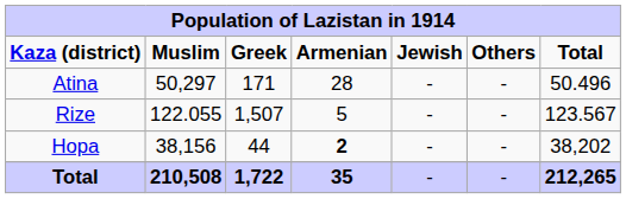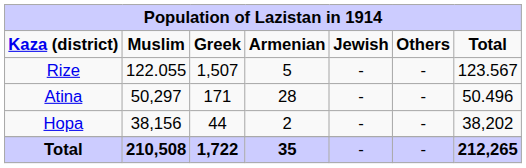 <table class="wikitable" style="font-size:100%;width:80;text-align:center;">
 <tr>
 <th colspan="7;" style="background-color:#ccccff;">Population of Lazistan in 1914</th>
 </tr>
 <tr>
 <td><strong><a href='#'>Kaza</a> (district)</strong></td>
 <td><strong>Muslim</strong></td>
 <td><strong>Greek</strong></td>
 <td><strong>Armenian</strong></td>
 <td><strong>Jewish</strong></td>
 <td><strong>Others</strong></td>
 <td><strong>Total</strong></td>
 </tr>
 <tr>
+<td><a href='#'>Rize</a></td>
+<td>122.055</td>
+<td>1,507</td>
+<td>5</td>
+<td>-</td>
+<td>-</td>
+<td>123.567</td>
+</tr>
+<tr>
 <td><a href='#'>Atina</a></td>
 <td>50,297</td>
 <td>171</td>
 <td>28</td>
 <td>-</td>
 <td>-</td>
 <td>50.496</td>
 </tr>
 <tr>
-<td><a href='#'>Rize</a></td>
-<td>122.055</td>
-<td>1,507</td>
-<td>5</td>
-<td>-</td>
-<td>-</td>
-<td>123.567</td>
-</tr>
-<tr>
 <td><a href='#'>Hopa</a></td>
 <td>38,156</td>
 <td>44</td>
-<td><strong>2</strong></td>
+<td>2</td>
 <td>-</td>
 <td>-</td>
 <td>38,202</td>
 </tr>
 <tr>
 </tr>
 <tr align="center">
 </tr>
 <tr bgcolor="#ccccff" align="center">
 <td><strong>Total</strong></td>
 <td><strong>210,508</strong></td>
 <td><strong>1,722</strong></td>
 <td><strong>35</strong></td>
 <td>-</td>
 <td>-</td>
 <td><strong>212,265</strong></td>
 </tr>
 </table>
